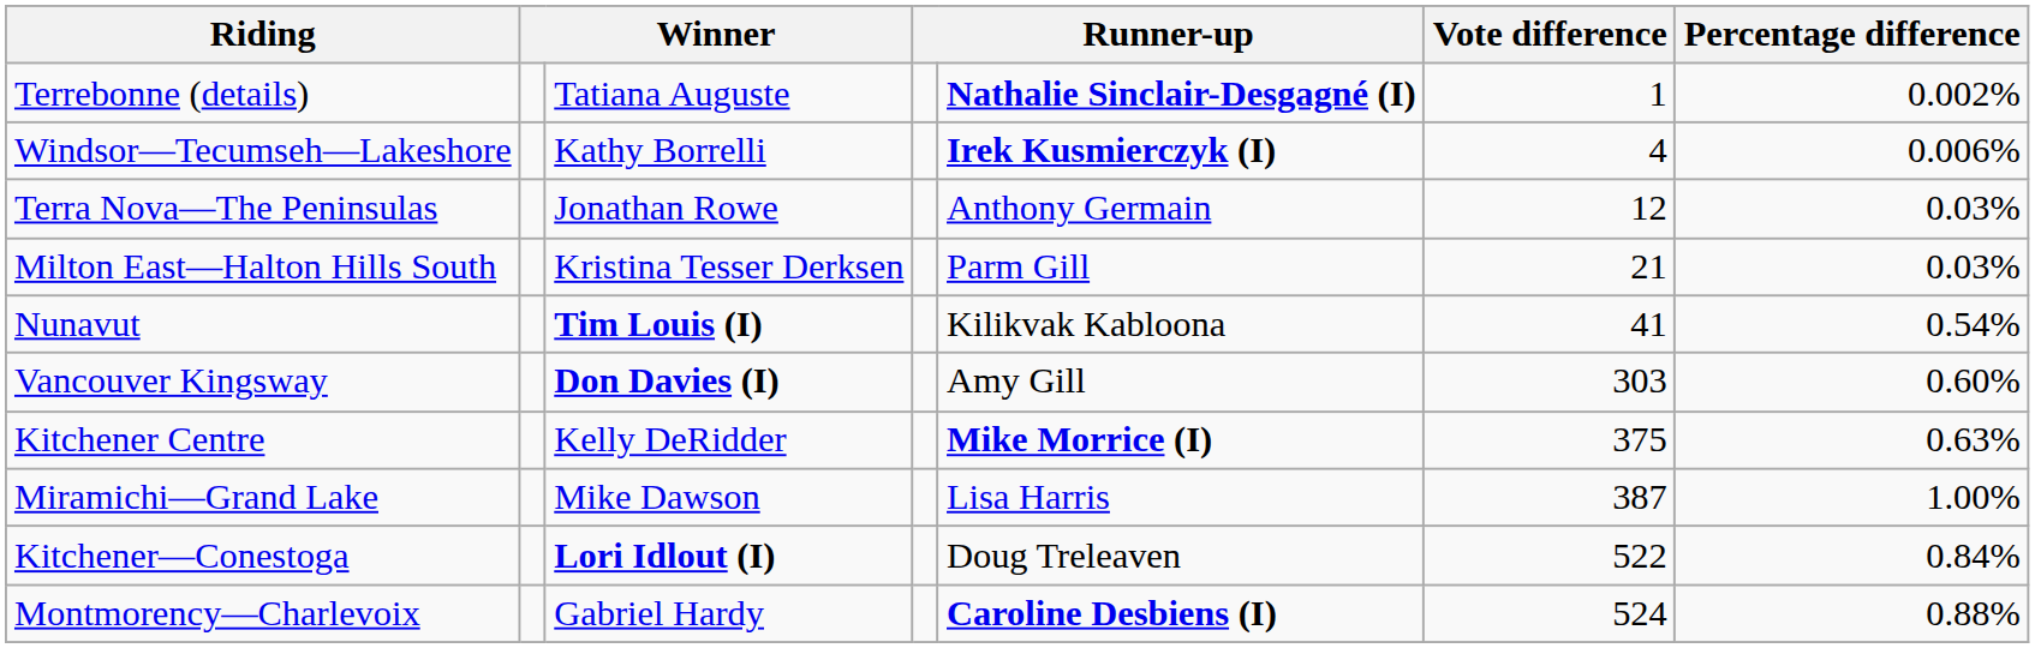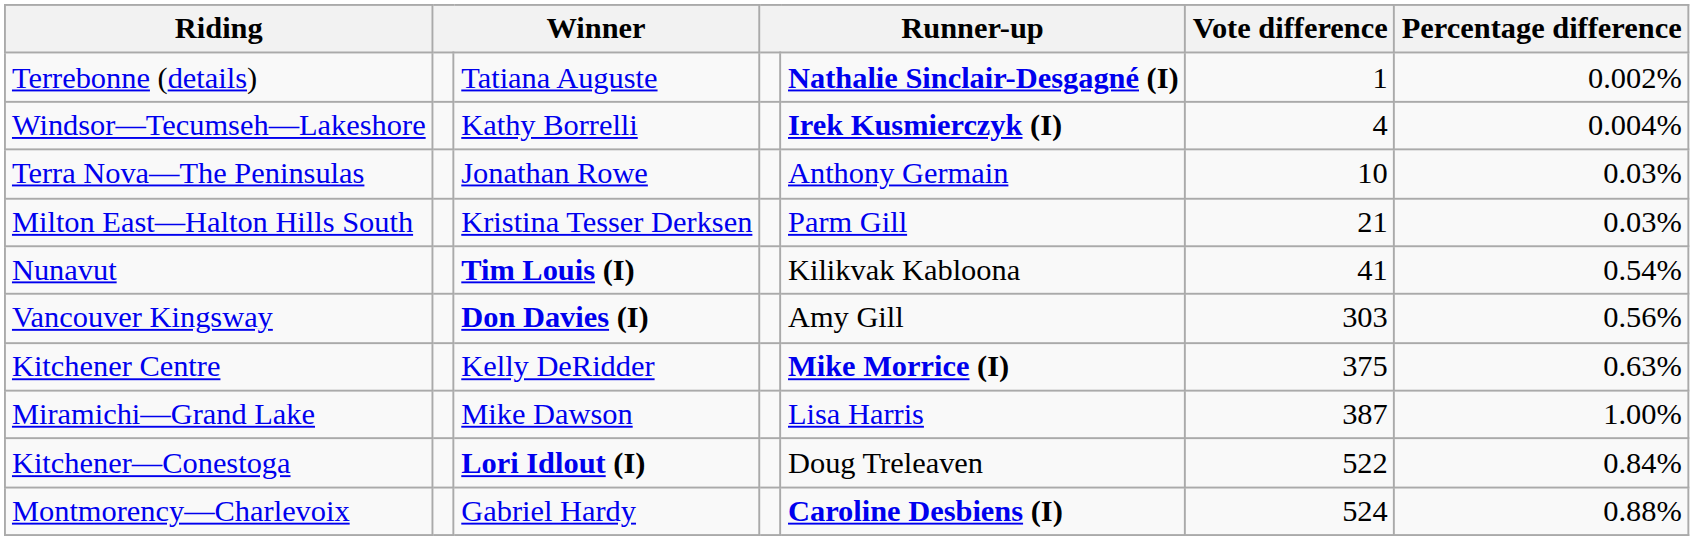 <table class="wikitable sortable">
 <tr>
 <th>Riding</th>
 <th colspan="2">Winner</th>
 <th colspan="2">Runner-up</th>
 <th>Vote difference</th>
 <th>Percentage difference</th>
 </tr>
 <tr>
 <td><a href='#'>Terrebonne</a> (<a href='#'>details</a>)</td>
 <td> </td>
 <td><a href='#'>Tatiana Auguste</a></td>
 <td> </td>
 <td><strong><a href='#'>Nathalie Sinclair-Desgagné</a> (I)</strong></td>
 <td style="text-align: right;">1</td>
 <td style="text-align: right;">0.002%</td>
 </tr>
 <tr>
 <td><a href='#'>Windsor—Tecumseh—Lakeshore</a></td>
 <td> </td>
 <td><a href='#'>Kathy Borrelli</a></td>
 <td> </td>
 <td><strong><a href='#'>Irek Kusmierczyk</a> (I)</strong></td>
 <td style="text-align:right">4</td>
-<td style="text-align:right">0.006%</td>
+<td style="text-align:right">0.004%</td>
 </tr>
 <tr>
 <td><a href='#'>Terra Nova—The Peninsulas</a></td>
 <td> </td>
 <td><a href='#'>Jonathan Rowe</a></td>
 <td> </td>
 <td><a href='#'>Anthony Germain</a></td>
-<td style="text-align:right">12</td>
+<td style="text-align:right">10</td>
 <td style="text-align:right">0.03%</td>
 </tr>
 <tr>
 <td><a href='#'>Milton East—Halton Hills South</a></td>
 <td> </td>
 <td><a href='#'>Kristina Tesser Derksen</a></td>
 <td> </td>
 <td><a href='#'>Parm Gill</a></td>
 <td style="text-align:right">21</td>
 <td style="text-align:right">0.03%</td>
 </tr>
 <tr>
 <td><a href='#'>Nunavut</a></td>
 <td> </td>
 <td><strong><a href='#'>Tim Louis</a> (I)</strong></td>
 <td> </td>
 <td>Kilikvak Kabloona</td>
 <td style="text-align:right">41</td>
 <td style="text-align:right">0.54%</td>
 </tr>
 <tr>
 <td><a href='#'>Vancouver Kingsway</a></td>
 <td> </td>
 <td><strong><a href='#'>Don Davies</a> (I)</strong></td>
 <td> </td>
 <td>Amy Gill</td>
 <td style="text-align:right">303</td>
-<td style="text-align:right">0.60%</td>
+<td style="text-align:right">0.56%</td>
 </tr>
 <tr>
 <td><a href='#'>Kitchener Centre</a></td>
 <td> </td>
 <td><a href='#'>Kelly DeRidder</a></td>
 <td> </td>
 <td><strong><a href='#'>Mike Morrice</a> (I)</strong></td>
 <td style="text-align:right">375</td>
 <td style="text-align:right">0.63%</td>
 </tr>
 <tr>
 <td><a href='#'>Miramichi—Grand Lake</a></td>
 <td> </td>
 <td><a href='#'>Mike Dawson</a></td>
 <td> </td>
 <td><a href='#'>Lisa Harris</a></td>
 <td style="text-align:right">387</td>
 <td style="text-align:right">1.00%</td>
 </tr>
 <tr>
 <td><a href='#'>Kitchener—Conestoga</a></td>
 <td> </td>
 <td><strong><a href='#'>Lori Idlout</a> (I)</strong></td>
 <td> </td>
 <td>Doug Treleaven</td>
 <td style="text-align:right">522</td>
 <td style="text-align:right">0.84%</td>
 </tr>
 <tr>
 <td><a href='#'>Montmorency—Charlevoix</a></td>
 <td> </td>
 <td><a href='#'>Gabriel Hardy</a></td>
 <td> </td>
 <td><strong><a href='#'>Caroline Desbiens</a> (I)</strong></td>
 <td style="text-align:right">524</td>
 <td style="text-align:right">0.88%</td>
 </tr>
 </table>
